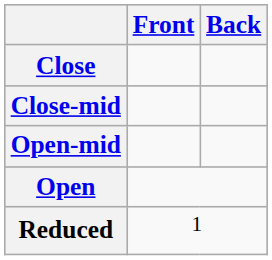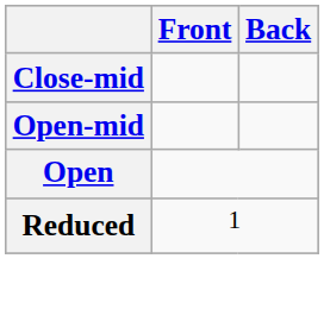 <table class="wikitable" style="text-align: center;">
 <tr>
 <th></th>
 <th><a href='#'>Front</a></th>
 <th><a href='#'>Back</a></th>
-</tr>
-<tr>
-<th><a href='#'>Close</a></th>
-<td></td>
-<td></td>
 </tr>
 <tr>
 <th><a href='#'>Close-mid</a></th>
 <td></td>
 <td></td>
 </tr>
 <tr>
 <th><a href='#'>Open-mid</a></th>
 <td></td>
 <td></td>
 </tr>
 <tr>
 <th><a href='#'>Open</a></th>
 <td colspan="2"></td>
 </tr>
 <tr>
 <th>Reduced</th>
 <td colspan="2"><sup>1</sup></td>
 </tr>
 </table>
